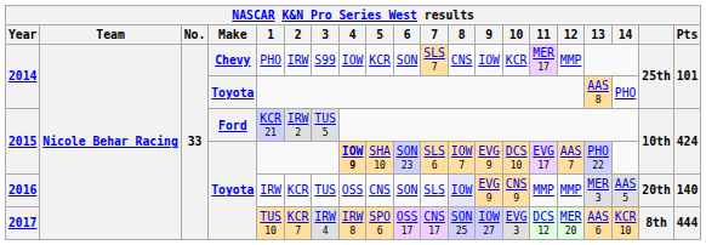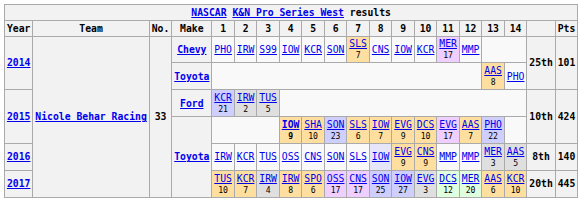 <table class="wikitable" style="text-align:center; font-size:75%">
 <tr>
 <th colspan=45><a href='#'>NASCAR</a> <a href='#'>K&N Pro Series West</a> results</th>
 </tr>
 <tr>
 <th>Year</th>
 <th>Team</th>
 <th>No.</th>
 <th>Make</th>
 <th>1</th>
 <th>2</th>
 <th>3</th>
 <th>4</th>
 <th>5</th>
 <th>6</th>
 <th>7</th>
 <th>8</th>
 <th>9</th>
 <th>10</th>
 <th>11</th>
 <th>12</th>
 <th>13</th>
 <th>14</th>
 <th></th>
 <th>Pts</th>
 </tr>
 <tr>
 <th rowspan=2><a href='#'>2014</a></th>
 <th rowspan=7><a href='#'>Nicole Behar Racing</a></th>
 <th rowspan=7>33</th>
 <th><a href='#'>Chevy</a></th>
 <td><a href='#'>PHO</a></td>
 <td><a href='#'>IRW</a></td>
 <td><a href='#'>S99</a></td>
 <td><a href='#'>IOW</a></td>
 <td><a href='#'>KCR</a></td>
 <td><a href='#'>SON</a></td>
 <td style="background:#FFDF9F;"><a href='#'>SLS</a><br><small>7</small></td>
 <td><a href='#'>CNS</a></td>
 <td><a href='#'>IOW</a></td>
 <td><a href='#'>KCR</a></td>
 <td style="background:#EFCFFF;"><a href='#'>MER</a><br><small>17</small></td>
 <td><a href='#'>MMP</a></td>
 <td colspan=2></td>
 <th rowspan=2>25th</th>
 <th rowspan=2>101</th>
 </tr>
 <tr>
 <th><a href='#'>Toyota</a></th>
 <td colspan=12></td>
 <td style="background:#FFDF9F;"><a href='#'>AAS</a><br><small>8</small></td>
 <td><a href='#'>PHO</a></td>
 </tr>
 <tr>
 <th rowspan=2><a href='#'>2015</a></th>
 <th><a href='#'>Ford</a></th>
 <td style="background:#CFCFFF;"><a href='#'>KCR</a><br><small>21</small></td>
 <td style="background:#DFDFDF;"><a href='#'>IRW</a><br><small>2</small></td>
 <td style="background:#DFDFDF;"><a href='#'>TUS</a><br><small>5</small></td>
 <td colspan=11></td>
 <th rowspan=2>10th</th>
 <th rowspan=2>424</th>
 </tr>
 <tr>
 <th rowspan=3><a href='#'>Toyota</a></th>
 <td colspan=3></td>
 <td style="background:#FFDF9F;"><strong><a href='#'>IOW</a><br><small>9</small></strong></td>
 <td style="background:#FFDF9F;"><a href='#'>SHA</a><br><small>10</small></td>
 <td style="background:#CFCFFF;"><a href='#'>SON</a><br><small>23</small></td>
 <td style="background:#FFDF9F;"><a href='#'>SLS</a><br><small>6</small></td>
 <td style="background:#FFDF9F;"><a href='#'>IOW</a><br><small>7</small></td>
 <td style="background:#FFDF9F;"><a href='#'>EVG</a><br><small>9</small></td>
 <td style="background:#FFDF9F;"><a href='#'>DCS</a><br><small>10</small></td>
 <td style="background:#EFCFFF;"><a href='#'>EVG</a><br><small>17</small></td>
 <td style="background:#FFDF9F;"><a href='#'>AAS</a><br><small>7</small></td>
 <td style="background:#CFCFFF;"><a href='#'>PHO</a><br><small>22</small></td>
 <td></td>
 </tr>
 <tr>
 <th><a href='#'>2016</a></th>
 <td><a href='#'>IRW</a></td>
 <td><a href='#'>KCR</a></td>
 <td><a href='#'>TUS</a></td>
 <td><a href='#'>OSS</a></td>
 <td><a href='#'>CNS</a></td>
 <td><a href='#'>SON</a></td>
 <td><a href='#'>SLS</a></td>
 <td style="background: lavender;"><a href='#'>IOW</a></td>
 <td style="background:#FFDF9F;"><a href='#'>EVG</a><br><small>9</small></td>
 <td style="background:#FFDF9F;"><a href='#'>CNS</a><br><small>9</small></td>
 <td><a href='#'>MMP</a></td>
 <td><a href='#'>MMP</a></td>
 <td style="background:#DFDFDF;"><a href='#'>MER</a><br><small>3</small></td>
 <td style="background:#DFDFDF;"><a href='#'>AAS</a><br><small>5</small></td>
-<th>20th</th>
+<th>8th</th>
 <th>140</th>
 </tr>
 <tr>
 <th><a href='#'>2017</a></th>
 <td style="background:#FFDF9F;"><a href='#'>TUS</a><br><small>10</small></td>
 <td style="background:#FFDF9F;"><a href='#'>KCR</a><br><small>7</small></td>
 <td style="background:#DFDFDF;"><a href='#'>IRW</a><br><small>4</small></td>
 <td style="background:#FFDF9F;"><a href='#'>IRW</a><br><small>8</small></td>
 <td style="background:#FFDF9F;"><a href='#'>SPO</a><br><small>6</small></td>
 <td style="background:#EFCFFF;"><a href='#'>OSS</a><br><small>17</small></td>
 <td style="background:#EFCFFF;"><a href='#'>CNS</a><br><small>17</small></td>
 <td style="background:#CFCFFF;"><a href='#'>SON</a><br><small>25</small></td>
 <td style="background:#CFCFFF;"><a href='#'>IOW</a><br><small>27</small></td>
 <td style="background:#DFDFDF;"><a href='#'>EVG</a><br><small>3</small></td>
 <td style="background:#DFFFDF;"><a href='#'>DCS</a><br><small>12</small></td>
 <td style="background:#DFFFDF;"><a href='#'>MER</a><br><small>20</small></td>
 <td style="background:#FFDF9F;"><a href='#'>AAS</a><br><small>6</small></td>
 <td style="background:#FFDF9F;"><a href='#'>KCR</a><br><small>10</small></td>
-<th>8th</th>
-<th>444</th>
+<th>20th</th>
+<th>445</th>
 </tr>
 </table>
